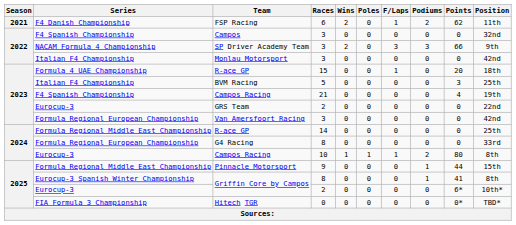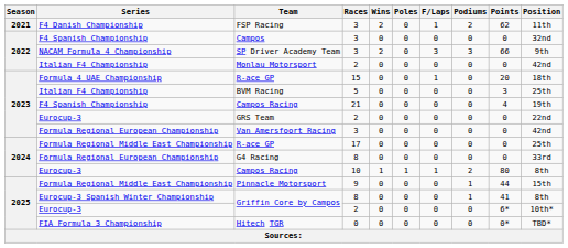 <table class="wikitable" style="font-size: 90%; text-align:center">
 <tr>
 <th>Season</th>
 <th>Series</th>
 <th>Team</th>
 <th>Races</th>
 <th>Wins</th>
 <th>Poles</th>
 <th>F/Laps</th>
 <th>Podiums</th>
 <th>Points</th>
 <th>Position</th>
 </tr>
 <tr>
 <th>2021</th>
 <td align=left><a href='#'>F4 Danish Championship</a></td>
 <td align=left>FSP Racing</td>
-<td>6</td>
+<td>3</td>
 <td>2</td>
 <td>0</td>
 <td>1</td>
 <td>2</td>
 <td>62</td>
 <td>11th</td>
 </tr>
 <tr>
 <th rowspan="3">2022</th>
 <td align=left><a href='#'>F4 Spanish Championship</a></td>
 <td align=left><a href='#'>Campos</a></td>
 <td>3</td>
 <td>0</td>
 <td>0</td>
 <td>0</td>
 <td>0</td>
 <td>0</td>
 <td>32nd</td>
 </tr>
 <tr>
 <td align=left><a href='#'>NACAM Formula 4 Championship</a></td>
 <td align=left><a href='#'>SP</a> Driver Academy Team</td>
 <td>3</td>
 <td>2</td>
 <td>0</td>
 <td>3</td>
 <td>3</td>
 <td>66</td>
 <td>9th</td>
 </tr>
 <tr>
 <td align=left><a href='#'>Italian F4 Championship</a></td>
 <td align=left><a href='#'>Monlau Motorsport</a></td>
-<td>3</td>
+<td>2</td>
 <td>0</td>
 <td>0</td>
 <td>0</td>
 <td>0</td>
 <td>0</td>
 <td>42nd</td>
 </tr>
 <tr>
 <th rowspan="5">2023</th>
 <td align=left><a href='#'>Formula 4 UAE Championship</a></td>
 <td align=left><a href='#'>R-ace GP</a></td>
 <td>15</td>
 <td>0</td>
 <td>0</td>
 <td>1</td>
 <td>0</td>
 <td>20</td>
 <td>18th</td>
 </tr>
 <tr>
 <td align=left><a href='#'>Italian F4 Championship</a></td>
 <td align=left>BVM Racing</td>
 <td>5</td>
 <td>0</td>
 <td>0</td>
 <td>0</td>
 <td>0</td>
 <td>3</td>
 <td>25th</td>
 </tr>
 <tr>
 <td align=left><a href='#'>F4 Spanish Championship</a></td>
 <td align=left><a href='#'>Campos Racing</a></td>
 <td>21</td>
 <td>0</td>
 <td>0</td>
 <td>0</td>
 <td>0</td>
 <td>4</td>
 <td>19th</td>
 </tr>
 <tr>
 <td align=left><a href='#'>Eurocup-3</a></td>
 <td align=left>GRS Team</td>
 <td>2</td>
 <td>0</td>
 <td>0</td>
 <td>0</td>
 <td>0</td>
 <td>0</td>
 <td>22nd</td>
 </tr>
 <tr>
 <td align=left><a href='#'>Formula Regional European Championship</a></td>
 <td align=left><a href='#'>Van Amersfoort Racing</a></td>
 <td>3</td>
 <td>0</td>
 <td>0</td>
 <td>0</td>
 <td>0</td>
 <td>0</td>
 <td>42nd</td>
 </tr>
 <tr>
 <th rowspan="3">2024</th>
 <td align=left><a href='#'>Formula Regional Middle East Championship</a></td>
 <td align=left><a href='#'>R-ace GP</a></td>
-<td>14</td>
+<td>17</td>
 <td>0</td>
 <td>0</td>
 <td>0</td>
 <td>0</td>
 <td>0</td>
 <td>25th</td>
 </tr>
 <tr>
 <td align=left><a href='#'>Formula Regional European Championship</a></td>
 <td align=left>G4 Racing</td>
 <td>8</td>
 <td>0</td>
 <td>0</td>
 <td>0</td>
 <td>0</td>
 <td>0</td>
 <td>33rd</td>
 </tr>
 <tr>
 <td align=left><a href='#'>Eurocup-3</a></td>
 <td align=left><a href='#'>Campos Racing</a></td>
 <td>10</td>
 <td>1</td>
 <td>1</td>
 <td>1</td>
 <td>2</td>
 <td>80</td>
 <td>8th</td>
 </tr>
 <tr>
 <th rowspan="4">2025</th>
 <td align=left><a href='#'>Formula Regional Middle East Championship</a></td>
 <td align=left><a href='#'>Pinnacle Motorsport</a></td>
 <td>9</td>
 <td>0</td>
 <td>0</td>
 <td>0</td>
 <td>1</td>
 <td>44</td>
 <td>15th</td>
 </tr>
 <tr>
 <td align=left><a href='#'>Eurocup-3 Spanish Winter Championship</a></td>
 <td align=left rowspan="2"><a href='#'>Griffin Core by Campos</a></td>
 <td>8</td>
 <td>0</td>
 <td>0</td>
 <td>0</td>
 <td>1</td>
 <td>41</td>
 <td>8th</td>
 </tr>
 <tr>
 <td align=left><a href='#'>Eurocup-3</a></td>
 <td>2</td>
 <td>0</td>
 <td>0</td>
 <td>0</td>
 <td>0</td>
 <td>6*</td>
 <td>10th*</td>
 </tr>
 <tr>
 <td align=left><a href='#'>FIA Formula 3 Championship</a></td>
 <td align=left><a href='#'>Hitech</a> <a href='#'>TGR</a></td>
 <td>0</td>
 <td>0</td>
 <td>0</td>
 <td>0</td>
 <td>0</td>
 <td>0*</td>
 <td>TBD*</td>
 </tr>
 <tr>
 <th colspan="10">Sources:</th>
 </tr>
 </table>
